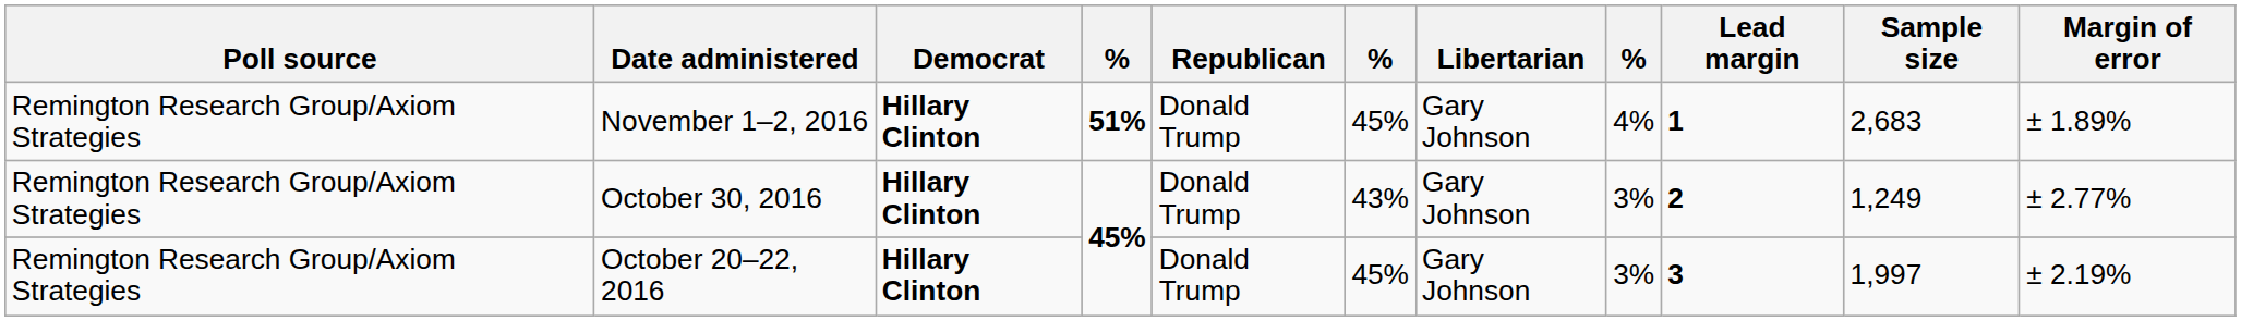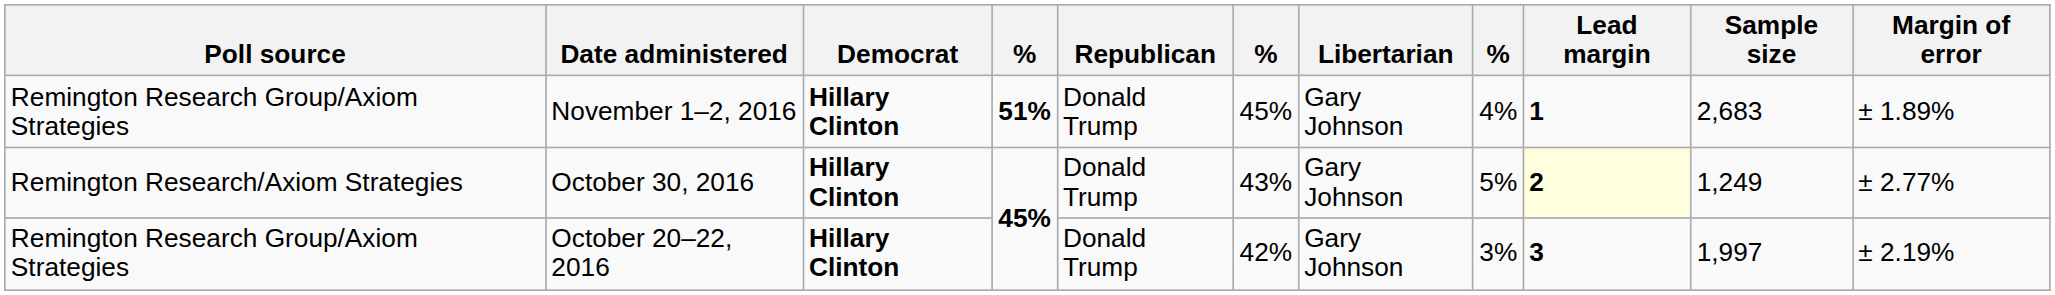 <table class="wikitable">
 <tr valign=bottom>
 <th>Poll source</th>
 <th>Date administered</th>
 <th>Democrat</th>
 <th>%</th>
 <th>Republican</th>
 <th>%</th>
 <th>Libertarian</th>
 <th>%</th>
 <th>Lead margin</th>
 <th>Sample size</th>
 <th>Margin of error</th>
 </tr>
 <tr>
 <td>Remington Research Group/Axiom Strategies</td>
 <td>November 1–2, 2016</td>
 <td><strong>Hillary Clinton</strong></td>
 <td><strong>51%</strong></td>
 <td>Donald Trump</td>
 <td>45%</td>
 <td>Gary Johnson</td>
 <td>4%</td>
 <td><strong>1</strong></td>
 <td>2,683</td>
 <td>± 1.89%</td>
 </tr>
 <tr>
-<td>Remington Research Group/Axiom Strategies</td>
+<td>Remington Research/Axiom Strategies</td>
 <td>October 30, 2016</td>
 <td><strong>Hillary Clinton</strong></td>
 <td rowspan="2" ><strong>45%</strong></td>
 <td>Donald Trump</td>
 <td>43%</td>
 <td>Gary Johnson</td>
-<td>3%</td>
-<td><strong>2</strong></td>
+<td>5%</td>
+<td style="background: lightyellow;"><strong>2</strong></td>
 <td>1,249</td>
 <td>± 2.77%</td>
 </tr>
 <tr>
 <td>Remington Research Group/Axiom Strategies</td>
 <td>October 20–22, 2016</td>
 <td><strong>Hillary Clinton</strong></td>
 <td>Donald Trump</td>
-<td>45%</td>
+<td>42%</td>
 <td>Gary Johnson</td>
 <td>3%</td>
 <td><strong>3</strong></td>
 <td>1,997</td>
 <td>± 2.19%</td>
 </tr>
 </table>
